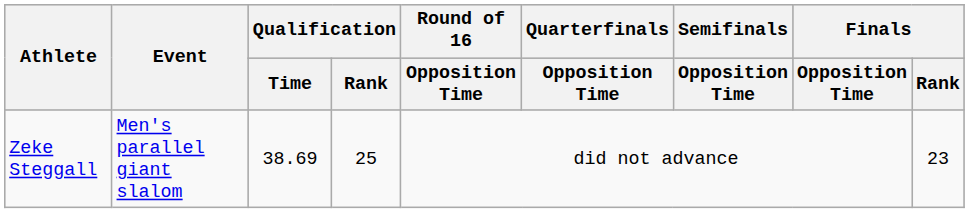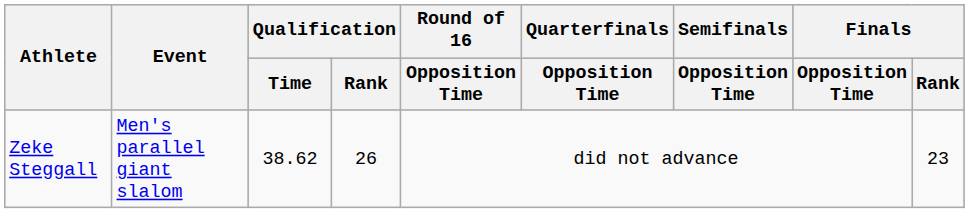 <table class="wikitable" style="font-size:90%">
 <tr>
 <th rowspan="2">Athlete</th>
 <th rowspan="2">Event</th>
 <th colspan="2">Qualification</th>
 <th>Round of 16</th>
 <th>Quarterfinals</th>
 <th>Semifinals</th>
 <th colspan=2>Finals</th>
 </tr>
 <tr>
 <th>Time</th>
 <th>Rank</th>
 <th>Opposition<br>Time</th>
 <th>Opposition<br>Time</th>
 <th>Opposition<br>Time</th>
 <th>Opposition<br>Time</th>
 <th>Rank</th>
 </tr>
 <tr align=center>
 <td align=left><a href='#'>Zeke Steggall</a></td>
 <td align=left><a href='#'>Men's parallel giant slalom</a></td>
-<td>38.69</td>
-<td>25</td>
+<td>38.62</td>
+<td>26</td>
 <td colspan=4>did not advance</td>
 <td>23</td>
 </tr>
 </table>
